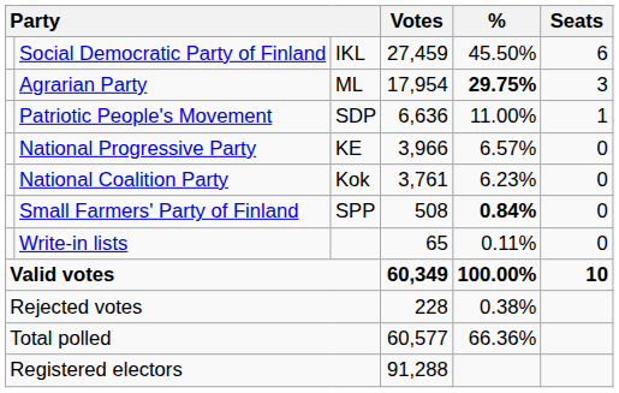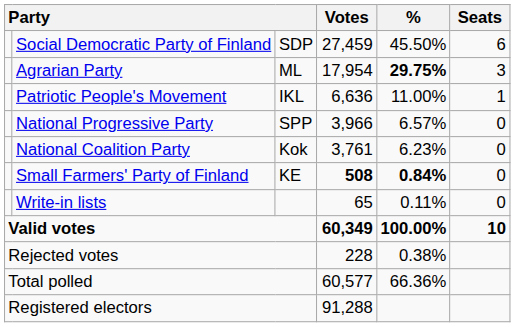 <table class="wikitable" border="1" style="text-align:right;">
 <tr>
 <th style="text-align:left;" colspan=3>Party</th>
 <th align=center width="50">Votes</th>
 <th align=center width="50">%</th>
 <th align=center width="50">Seats</th>
 </tr>
 <tr>
 <td></td>
 <td align=left style="white-space: nowrap;"><a href='#'>Social Democratic Party of Finland</a></td>
-<td align=left>IKL</td>
+<td align=left>SDP</td>
 <td>27,459</td>
 <td>45.50%</td>
 <td>6</td>
 </tr>
 <tr>
 <td></td>
 <td align=left><a href='#'>Agrarian Party</a></td>
 <td align=left>ML</td>
 <td>17,954</td>
 <td><strong>29.75%</strong></td>
 <td>3</td>
 </tr>
 <tr>
 <td></td>
 <td align=left><a href='#'>Patriotic People's Movement</a></td>
-<td align=left>SDP</td>
+<td align=left>IKL</td>
 <td>6,636</td>
 <td>11.00%</td>
 <td>1</td>
 </tr>
 <tr>
 <td></td>
 <td align=left><a href='#'>National Progressive Party</a></td>
-<td align=left>KE</td>
+<td align=left>SPP</td>
 <td>3,966</td>
 <td>6.57%</td>
 <td>0</td>
 </tr>
 <tr>
 <td></td>
 <td align=left><a href='#'>National Coalition Party</a></td>
 <td align=left>Kok</td>
 <td>3,761</td>
 <td>6.23%</td>
 <td>0</td>
 </tr>
 <tr>
 <td></td>
 <td align=left><a href='#'>Small Farmers' Party of Finland</a></td>
-<td align=left>SPP</td>
-<td>508</td>
+<td align=left>KE</td>
+<td><strong>508</strong></td>
 <td><strong>0.84%</strong></td>
 <td>0</td>
 </tr>
 <tr>
 <td></td>
 <td align=left><a href='#'>Write-in lists</a></td>
 <td align=left></td>
 <td>65</td>
 <td>0.11%</td>
 <td>0</td>
 </tr>
 <tr style="font-weight:bold">
 <td align=left colspan=3>Valid votes</td>
 <td>60,349</td>
 <td>100.00%</td>
 <td>10</td>
 </tr>
 <tr>
 <td align=left colspan=3>Rejected votes</td>
 <td>228</td>
 <td>0.38%</td>
 <td></td>
 </tr>
 <tr>
 <td align=left colspan=3>Total polled</td>
 <td>60,577</td>
 <td>66.36%</td>
 <td></td>
 </tr>
 <tr>
 <td align=left colspan=3>Registered electors</td>
 <td>91,288</td>
 <td></td>
 <td></td>
 </tr>
 </table>
